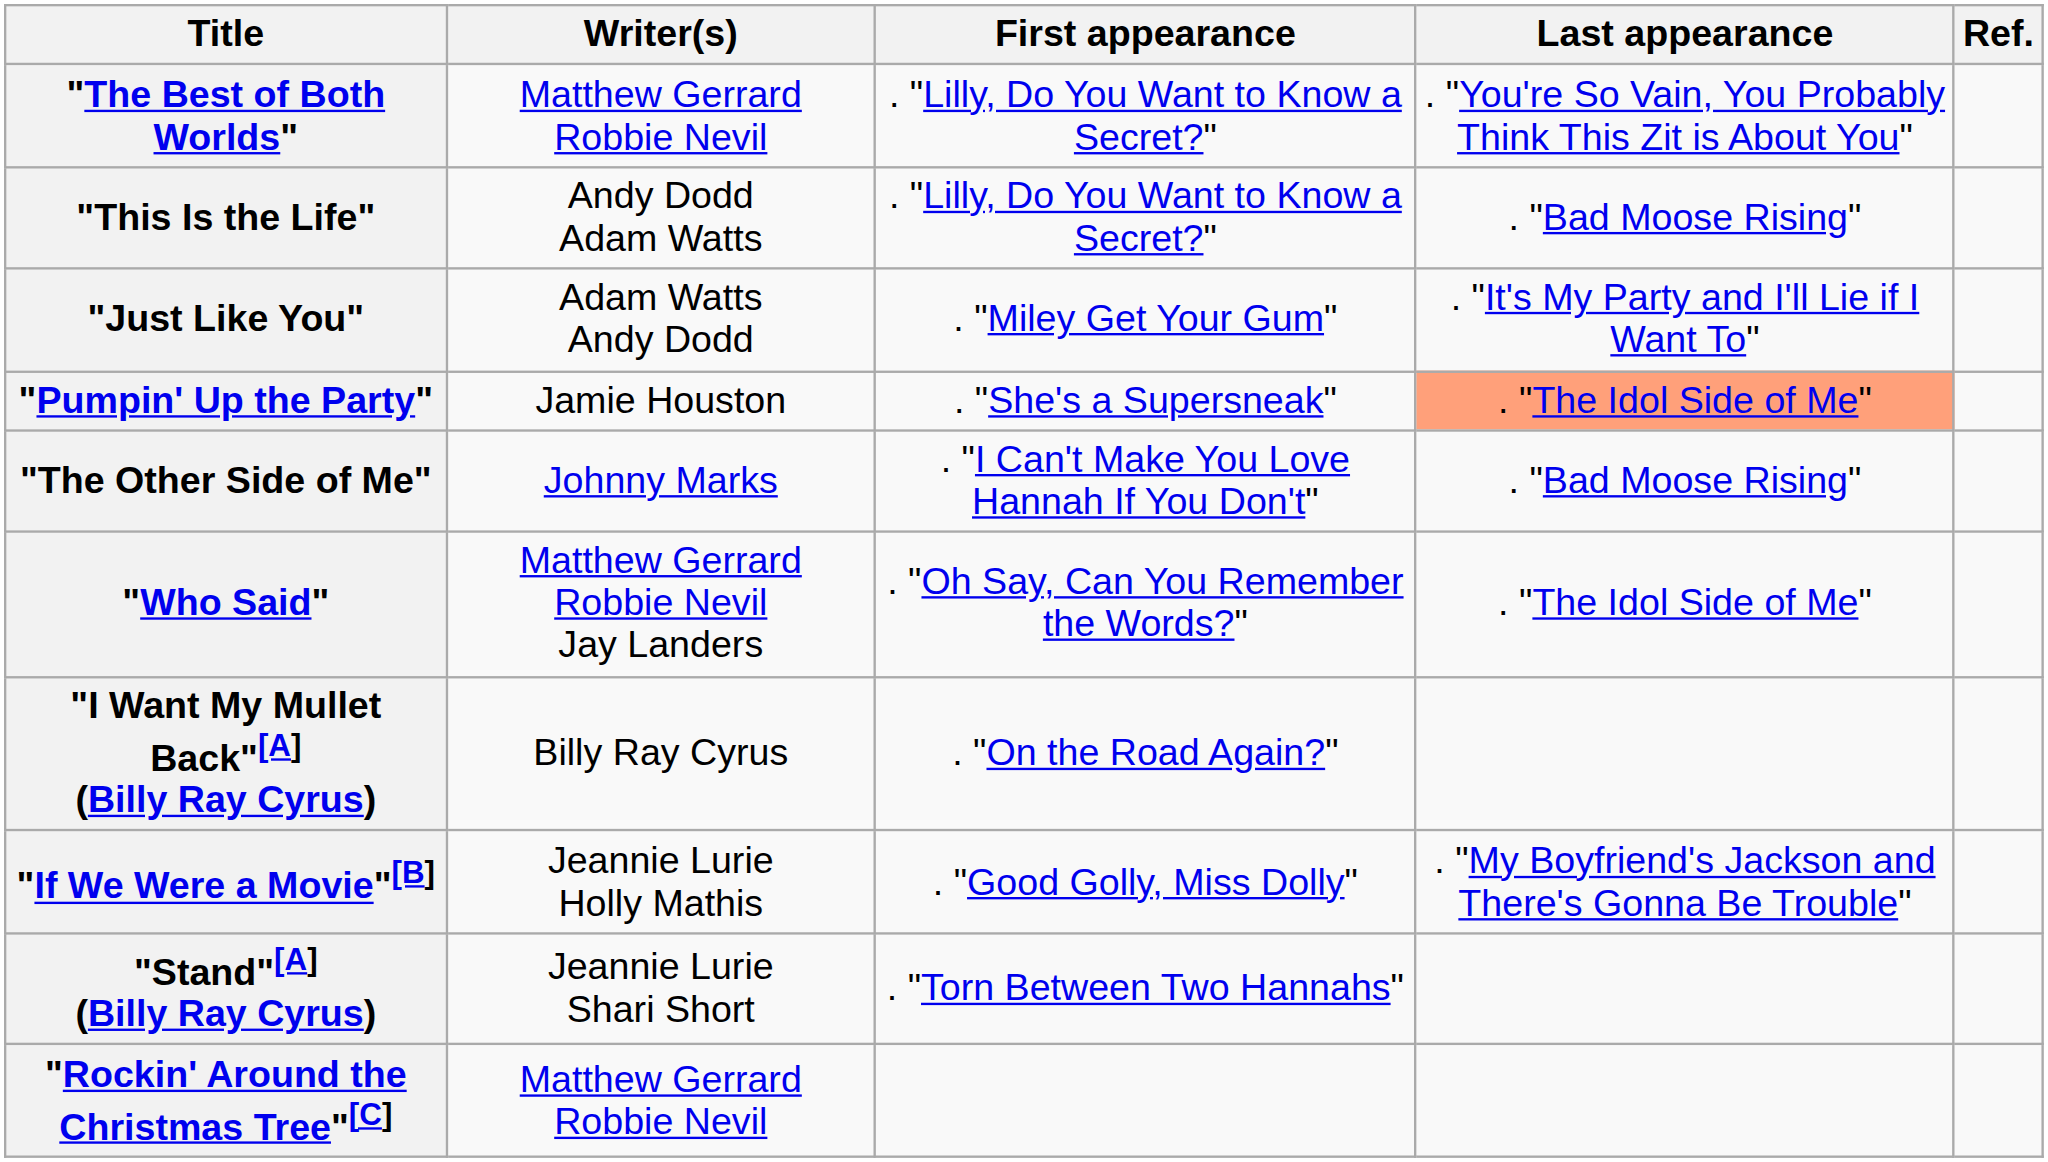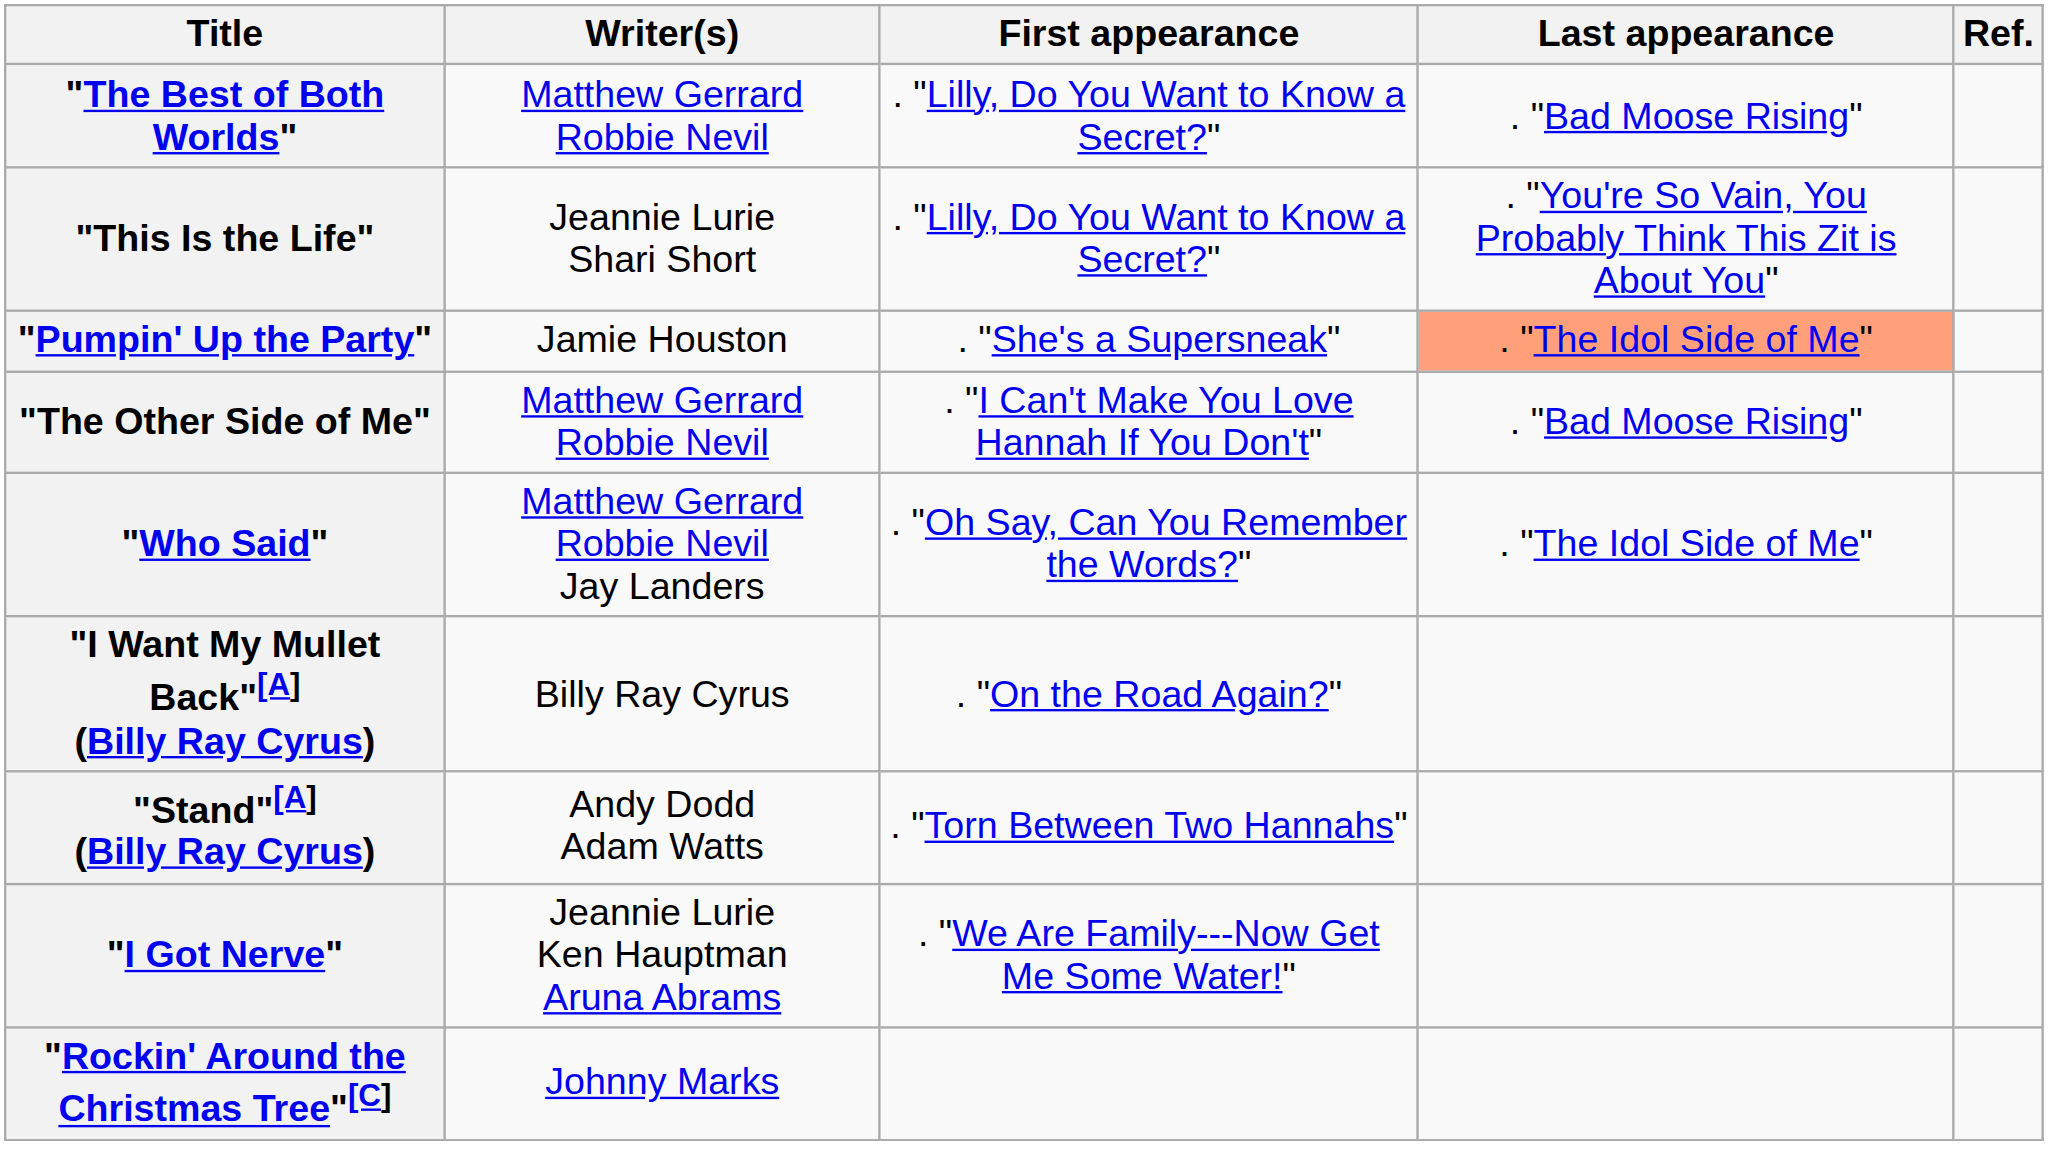 <table class="wikitable sortable plainrowheaders" style="text-align:center;">
 <tr>
 <th scope="col" style="width:16em;">Title</th>
 <th scope="col" style="width:16em;" class="unsortable">Writer(s)</th>
 <th scope="col" style="width:20em;">First appearance</th>
 <th scope="col" style="width:20em;">Last appearance</th>
 <th scope="col" class="unsortable">Ref.</th>
 </tr>
 <tr>
 <th scope="row">"<a href='#'>The Best of Both Worlds</a>"</th>
 <td><a href='#'>Matthew Gerrard</a> <br> <a href='#'>Robbie Nevil</a></td>
 <td>. "<a href='#'>Lilly, Do You Want to Know a Secret?</a>"</td>
-<td>. "<a href='#'>You're So Vain, You Probably Think This Zit is About You</a>"</td>
+<td>. "<a href='#'>Bad Moose Rising</a>"</td>
 <td></td>
 </tr>
 <tr>
 <th scope="row">"This Is the Life"</th>
-<td>Andy Dodd <br> Adam Watts</td>
+<td>Jeannie Lurie <br> Shari Short</td>
 <td>. "<a href='#'>Lilly, Do You Want to Know a Secret?</a>"</td>
-<td>. "<a href='#'>Bad Moose Rising</a>"</td>
-<td></td>
-</tr>
-<tr>
-<th scope="row">"Just Like You"</th>
-<td>Adam Watts <br> Andy Dodd</td>
-<td>. "<a href='#'>Miley Get Your Gum</a>"</td>
-<td>. "<a href='#'>It's My Party and I'll Lie if I Want To</a>"</td>
+<td>. "<a href='#'>You're So Vain, You Probably Think This Zit is About You</a>"</td>
 <td></td>
 </tr>
 <tr>
 <th scope="row">"<a href='#'>Pumpin' Up the Party</a>"</th>
 <td>Jamie Houston</td>
 <td>. "<a href='#'>She's a Supersneak</a>"</td>
 <td style="background: lightsalmon;">. "<a href='#'>The Idol Side of Me</a>"</td>
 <td style="text-align: center"></td>
 </tr>
 <tr>
 <th scope="row">"The Other Side of Me"</th>
-<td><a href='#'>Johnny Marks</a></td>
+<td><a href='#'>Matthew Gerrard</a> <br> <a href='#'>Robbie Nevil</a></td>
 <td>. "<a href='#'>I Can't Make You Love Hannah If You Don't</a>"</td>
 <td>. "<a href='#'>Bad Moose Rising</a>"</td>
 <td></td>
 </tr>
 <tr>
 <th scope="row">"<a href='#'>Who Said</a>"</th>
 <td><a href='#'>Matthew Gerrard</a> <br> <a href='#'>Robbie Nevil</a> <br> Jay Landers</td>
 <td>. "<a href='#'>Oh Say, Can You Remember the Words?</a>"</td>
 <td>. "<a href='#'>The Idol Side of Me</a>"</td>
 <td></td>
 </tr>
 <tr>
 <th scope="row">"I Want My Mullet Back"<sup><a href='#'>[A</a>]</sup> <br> <span>(<a href='#'>Billy Ray Cyrus</a>)</span></th>
 <td>Billy Ray Cyrus</td>
 <td>. "<a href='#'>On the Road Again?</a>"</td>
 <td></td>
 <td></td>
 </tr>
 <tr>
-<th scope="row">"<a href='#'>If We Were a Movie</a>"<sup><a href='#'>[B</a>]</sup></th>
-<td>Jeannie Lurie <br> Holly Mathis</td>
-<td>. "<a href='#'>Good Golly, Miss Dolly</a>"</td>
-<td>. "<a href='#'>My Boyfriend's Jackson and There's Gonna Be Trouble</a>"</td>
-<td></td>
-</tr>
-<tr>
 <th scope="row">"Stand"<sup><a href='#'>[A</a>]</sup> <br> <span>(<a href='#'>Billy Ray Cyrus</a>)</span></th>
-<td>Jeannie Lurie <br> Shari Short</td>
+<td>Andy Dodd <br> Adam Watts</td>
 <td>. "<a href='#'>Torn Between Two Hannahs</a>"</td>
 <td></td>
 <td></td>
 </tr>
 <tr>
+<th scope="row">"<a href='#'>I Got Nerve</a>"</th>
+<td>Jeannie Lurie <br> Ken Hauptman <br> <a href='#'>Aruna Abrams</a></td>
+<td>. "<a href='#'>We Are Family---Now Get Me Some Water!</a>"</td>
+<td></td>
+<td></td>
+</tr>
+<tr>
 <th scope="row">"<a href='#'>Rockin' Around the Christmas Tree</a>"<sup><a href='#'>[C</a>]</sup></th>
-<td><a href='#'>Matthew Gerrard</a> <br> <a href='#'>Robbie Nevil</a></td>
+<td><a href='#'>Johnny Marks</a></td>
 <td></td>
 <td></td>
 <td></td>
 </tr>
 </table>
